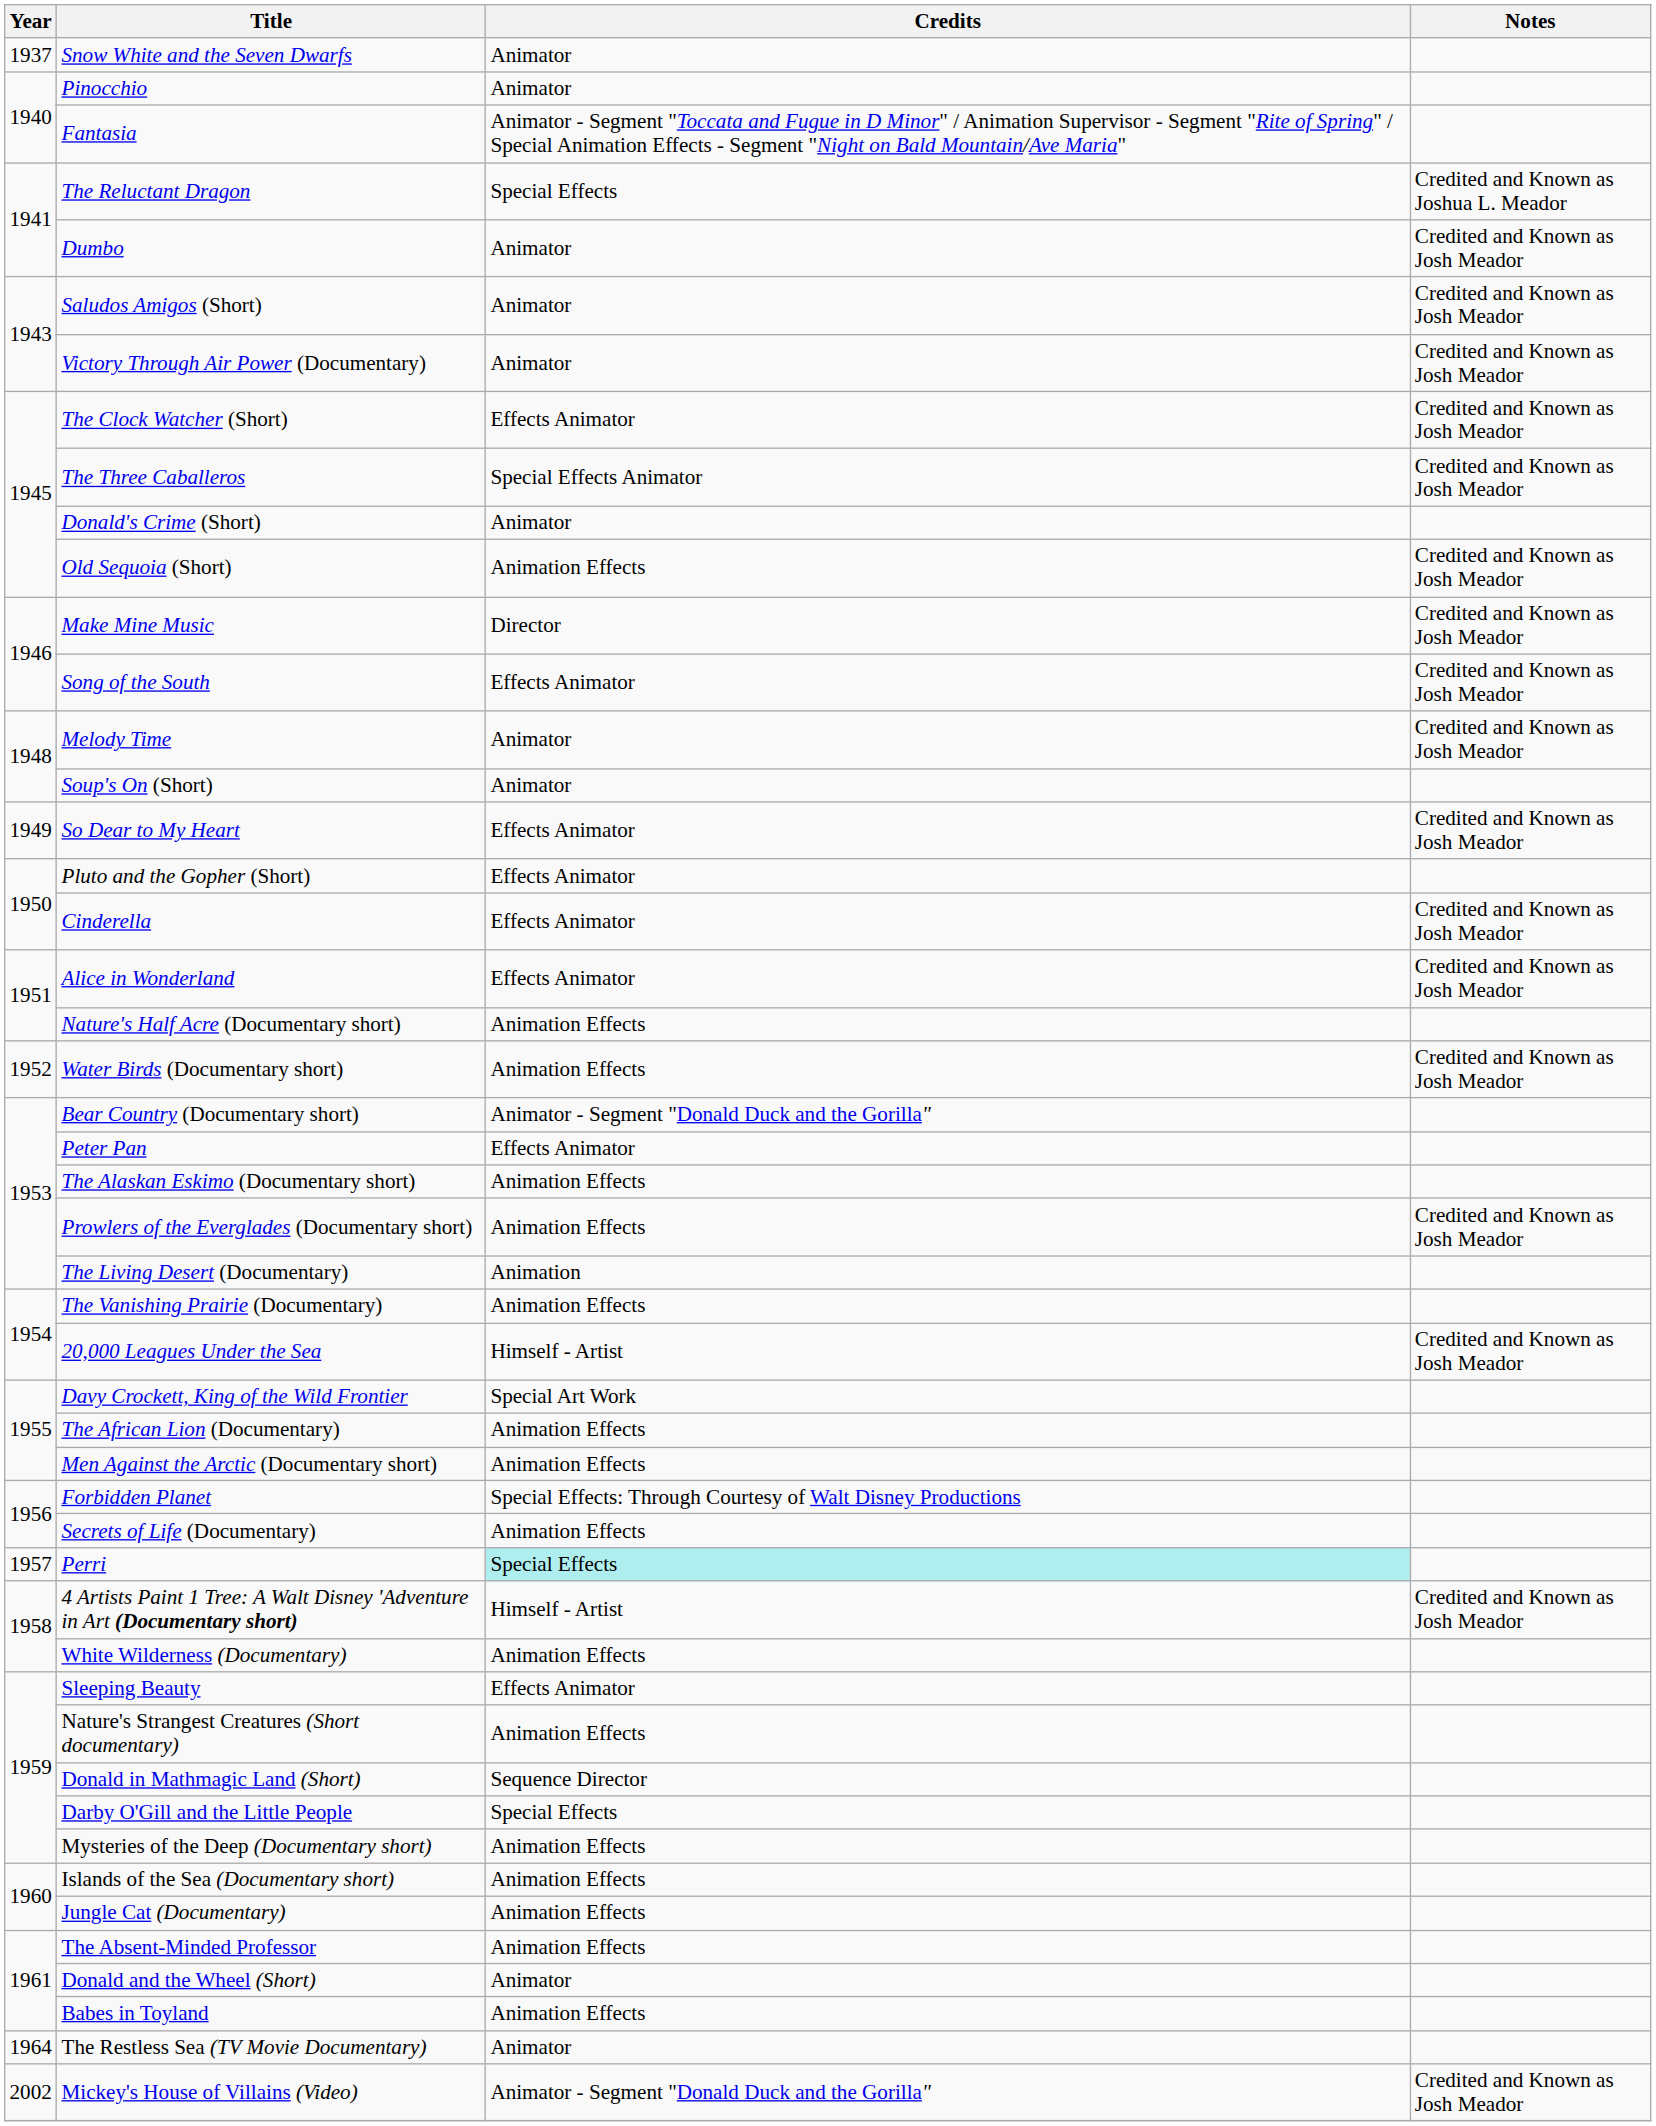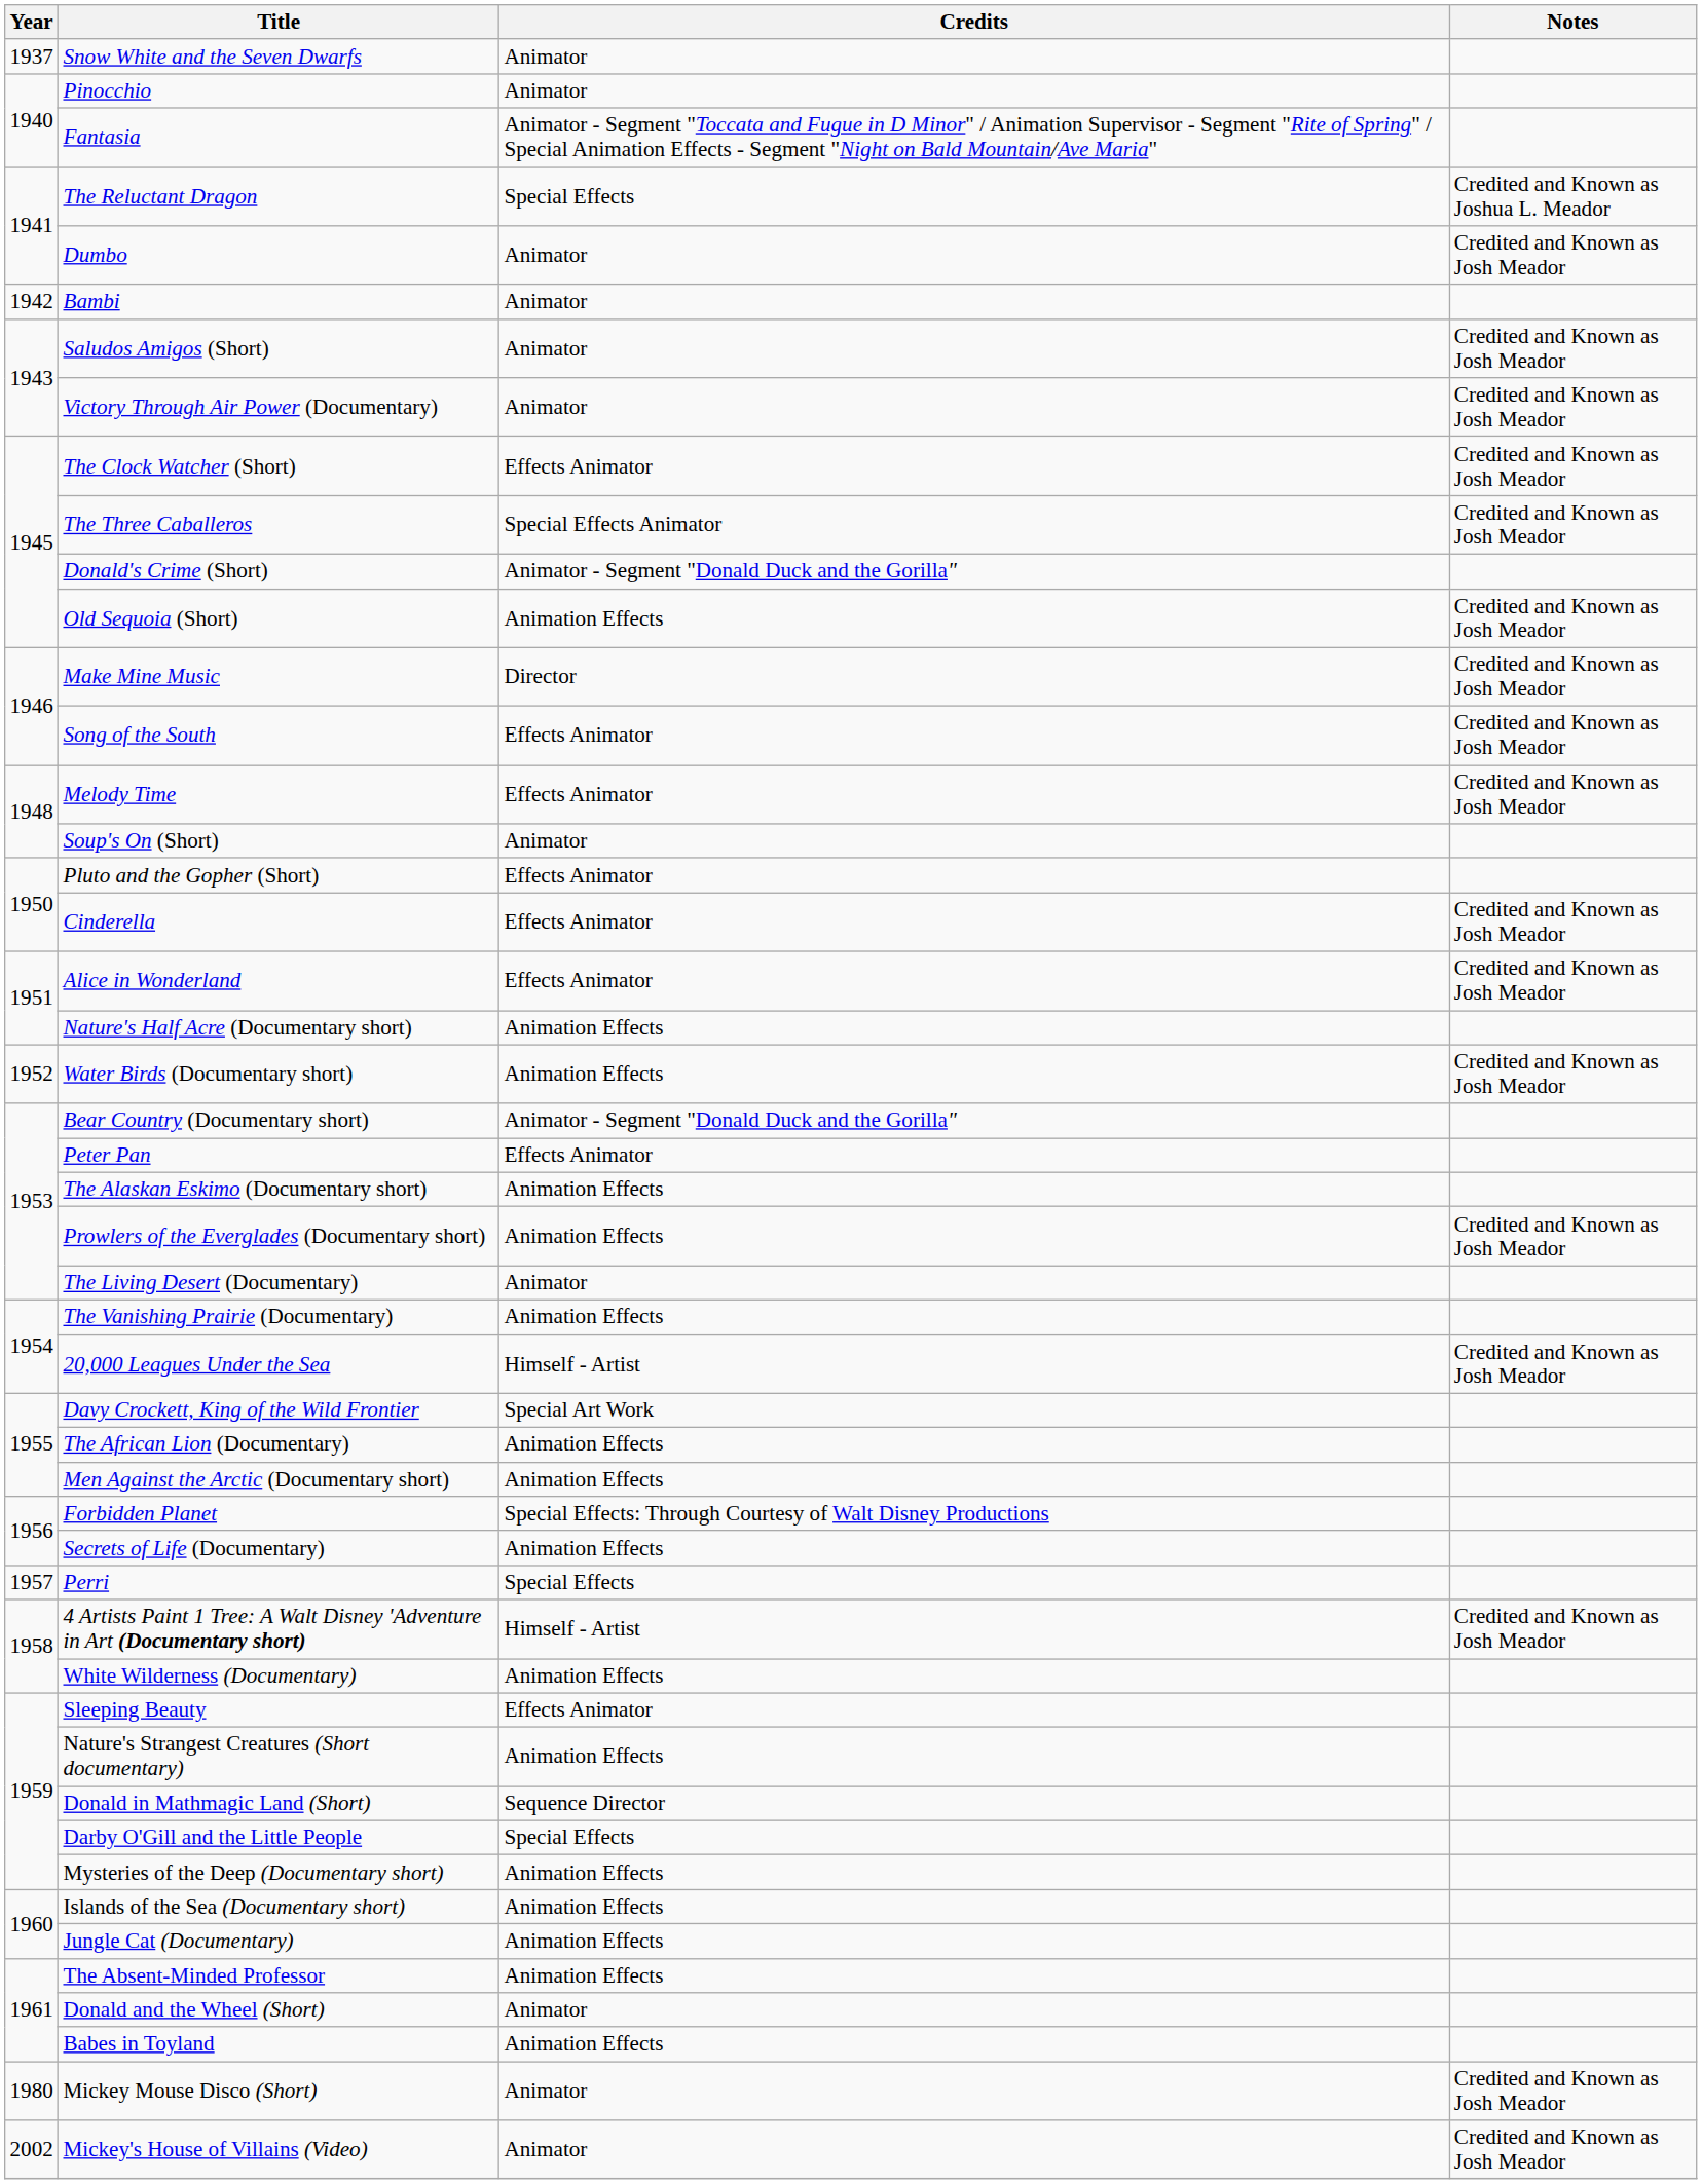 <table class="wikitable sortable">
 <tr>
 <th>Year</th>
 <th>Title</th>
 <th>Credits</th>
 <th>Notes</th>
 </tr>
 <tr>
 <td>1937</td>
 <td><em><a href='#'>Snow White and the Seven Dwarfs</a></em></td>
 <td>Animator</td>
 <td></td>
 </tr>
 <tr>
 <td rowspan="2">1940</td>
 <td><em><a href='#'>Pinocchio</a></em></td>
 <td>Animator</td>
 <td></td>
 </tr>
 <tr>
 <td><em><a href='#'>Fantasia</a></em></td>
 <td>Animator - Segment "<em><a href='#'>Toccata and Fugue in D Minor</a></em>" / Animation Supervisor - Segment "<em><a href='#'>Rite of Spring</a></em>" / Special Animation Effects - Segment "<em><a href='#'>Night on Bald Mountain</a>/<a href='#'>Ave Maria</a></em>"</td>
 <td></td>
 </tr>
 <tr>
 <td rowspan="2">1941</td>
 <td><em><a href='#'>The Reluctant Dragon</a></em></td>
 <td>Special Effects</td>
 <td>Credited and Known as Joshua L. Meador</td>
 </tr>
 <tr>
 <td><em><a href='#'>Dumbo</a></em></td>
 <td>Animator</td>
 <td>Credited and Known as Josh Meador</td>
 </tr>
 <tr>
+<td>1942</td>
+<td><em><a href='#'>Bambi</a></em></td>
+<td>Animator</td>
+<td></td>
+</tr>
+<tr>
 <td rowspan="2">1943</td>
 <td><em><a href='#'>Saludos Amigos</a></em> (Short)</td>
 <td>Animator</td>
 <td>Credited and Known as Josh Meador</td>
 </tr>
 <tr>
 <td><em><a href='#'>Victory Through Air Power</a></em> (Documentary)</td>
 <td>Animator</td>
 <td>Credited and Known as Josh Meador</td>
 </tr>
 <tr>
 <td rowspan="4">1945</td>
 <td><em><a href='#'>The Clock Watcher</a></em> (Short)</td>
 <td>Effects Animator</td>
 <td>Credited and Known as Josh Meador</td>
 </tr>
 <tr>
 <td><em><a href='#'>The Three Caballeros</a></em></td>
 <td>Special Effects Animator</td>
 <td>Credited and Known as Josh Meador</td>
 </tr>
 <tr>
 <td><em><a href='#'>Donald's Crime</a></em> (Short)</td>
-<td>Animator</td>
+<td>Animator - Segment "</em><a href='#'>Donald Duck and the Gorilla</a><em>"</td>
 <td></td>
 </tr>
 <tr>
 <td><em><a href='#'>Old Sequoia</a></em> (Short)</td>
 <td>Animation Effects</td>
 <td>Credited and Known as Josh Meador</td>
 </tr>
 <tr>
 <td rowspan="2">1946</td>
 <td><em><a href='#'>Make Mine Music</a></em></td>
 <td>Director</td>
 <td>Credited and Known as Josh Meador</td>
 </tr>
 <tr>
 <td><em><a href='#'>Song of the South</a></em></td>
 <td>Effects Animator</td>
 <td>Credited and Known as Josh Meador</td>
 </tr>
 <tr>
 <td rowspan="2">1948</td>
 <td><em><a href='#'>Melody Time</a></em></td>
-<td>Animator</td>
+<td>Effects Animator</td>
 <td>Credited and Known as Josh Meador</td>
 </tr>
 <tr>
 <td><em><a href='#'>Soup's On</a></em> (Short)</td>
 <td>Animator</td>
 <td></td>
-</tr>
-<tr>
-<td>1949</td>
-<td><em><a href='#'>So Dear to My Heart</a></em></td>
-<td>Effects Animator</td>
-<td>Credited and Known as Josh Meador</td>
 </tr>
 <tr>
 <td rowspan="2">1950</td>
 <td><em>Pluto and the Gopher</em> (Short)</td>
 <td>Effects Animator</td>
 <td></td>
 </tr>
 <tr>
 <td><em><a href='#'>Cinderella</a></em></td>
 <td>Effects Animator</td>
 <td>Credited and Known as Josh Meador</td>
 </tr>
 <tr>
 <td rowspan="2">1951</td>
 <td><em><a href='#'>Alice in Wonderland</a></em></td>
 <td>Effects Animator</td>
 <td>Credited and Known as Josh Meador</td>
 </tr>
 <tr>
 <td><em><a href='#'>Nature's Half Acre</a></em> (Documentary short)</td>
 <td>Animation Effects</td>
 <td></td>
 </tr>
 <tr>
 <td>1952</td>
 <td><em><a href='#'>Water Birds</a></em> (Documentary short)</td>
 <td>Animation Effects</td>
 <td>Credited and Known as Josh Meador</td>
 </tr>
 <tr>
 <td rowspan="5">1953</td>
 <td><em><a href='#'>Bear Country</a></em> (Documentary short)</td>
 <td>Animator - Segment "</em><a href='#'>Donald Duck and the Gorilla</a><em>"</td>
 <td></td>
 </tr>
 <tr>
 <td><em><a href='#'>Peter Pan</a></em></td>
 <td>Effects Animator</td>
 <td></td>
 </tr>
 <tr>
 <td><em><a href='#'>The Alaskan Eskimo</a></em> (Documentary short)</td>
 <td>Animation Effects</td>
 <td></td>
 </tr>
 <tr>
 <td><em><a href='#'>Prowlers of the Everglades</a></em> (Documentary short)</td>
 <td>Animation Effects</td>
 <td>Credited and Known as Josh Meador</td>
 </tr>
 <tr>
 <td><em><a href='#'>The Living Desert</a></em> (Documentary)</td>
-<td>Animation</td>
+<td>Animator</td>
 <td></td>
 </tr>
 <tr>
 <td rowspan="2">1954</td>
 <td><em><a href='#'>The Vanishing Prairie</a></em> (Documentary)</td>
 <td>Animation Effects</td>
 <td></td>
 </tr>
 <tr>
 <td><em><a href='#'>20,000 Leagues Under the Sea</a></em></td>
 <td>Himself - Artist</td>
 <td>Credited and Known as Josh Meador</td>
 </tr>
 <tr>
 <td rowspan="3">1955</td>
 <td><em><a href='#'>Davy Crockett, King of the Wild Frontier</a></em></td>
 <td>Special Art Work</td>
 <td></td>
 </tr>
 <tr>
 <td><em><a href='#'>The African Lion</a></em> (Documentary)</td>
 <td>Animation Effects</td>
 <td></td>
 </tr>
 <tr>
 <td><em><a href='#'>Men Against the Arctic</a></em> (Documentary short)</td>
 <td>Animation Effects</td>
 <td></td>
 </tr>
 <tr>
 <td rowspan="2">1956</td>
 <td><em><a href='#'>Forbidden Planet</a></em></td>
 <td>Special Effects: Through Courtesy of <a href='#'>Walt Disney Productions</a></td>
 <td></td>
 </tr>
 <tr>
 <td><em><a href='#'>Secrets of Life</a></em> (Documentary)</td>
 <td>Animation Effects</td>
 <td></td>
 </tr>
 <tr>
 <td>1957</td>
 <td><em><a href='#'>Perri</a></em></td>
-<td style="background: paleturquoise;">Special Effects</td>
+<td>Special Effects</td>
 <td></td>
 </tr>
 <tr>
 <td rowspan="2">1958</td>
 <td><em>4 Artists Paint 1 Tree: A Walt Disney 'Adventure in Art<strong> (Documentary short)</td>
 <td>Himself - Artist</td>
 <td>Credited and Known as Josh Meador</td>
 </tr>
 <tr>
 <td></em><a href='#'>White Wilderness</a><em> (Documentary)</td>
 <td>Animation Effects</td>
 <td></td>
 </tr>
 <tr>
 <td rowspan="5">1959</td>
 <td></em><a href='#'>Sleeping Beauty</a><em></td>
 <td>Effects Animator</td>
 <td></td>
 </tr>
 <tr>
 <td></em>Nature's Strangest Creatures<em> (Short documentary)</td>
 <td>Animation Effects</td>
 <td></td>
 </tr>
 <tr>
 <td></em><a href='#'>Donald in Mathmagic Land</a><em> (Short)</td>
 <td>Sequence Director</td>
 <td></td>
 </tr>
 <tr>
 <td></em><a href='#'>Darby O'Gill and the Little People</a><em></td>
 <td>Special Effects</td>
 <td></td>
 </tr>
 <tr>
 <td></em>Mysteries of the Deep<em> (Documentary short)</td>
 <td>Animation Effects</td>
 <td></td>
 </tr>
 <tr>
 <td rowspan="2">1960</td>
 <td></em>Islands of the Sea<em> (Documentary short)</td>
 <td>Animation Effects</td>
 <td></td>
 </tr>
 <tr>
 <td></em><a href='#'>Jungle Cat</a><em> (Documentary)</td>
 <td>Animation Effects</td>
 <td></td>
 </tr>
 <tr>
 <td rowspan="3">1961</td>
 <td></em><a href='#'>The Absent-Minded Professor</a><em></td>
 <td>Animation Effects</td>
 <td></td>
 </tr>
 <tr>
 <td></em><a href='#'>Donald and the Wheel</a><em> (Short)</td>
 <td>Animator</td>
 <td></td>
 </tr>
 <tr>
 <td></em><a href='#'>Babes in Toyland</a><em></td>
 <td>Animation Effects</td>
 <td></td>
 </tr>
 <tr>
-<td>1964</td>
-<td></em>The Restless Sea<em> (TV Movie Documentary)</td>
+<td>1980</td>
+<td></em>Mickey Mouse Disco<em> (Short)</td>
 <td>Animator</td>
-<td></td>
+<td>Credited and Known as Josh Meador</td>
 </tr>
 <tr>
 <td>2002</td>
 <td></em><a href='#'>Mickey's House of Villains</a><em> (Video)</td>
-<td>Animator - Segment "</em><a href='#'>Donald Duck and the Gorilla</a><em>"</td>
+<td>Animator</td>
 <td>Credited and Known as Josh Meador</td>
 </tr>
 <tr>
 </tr>
 </table>
